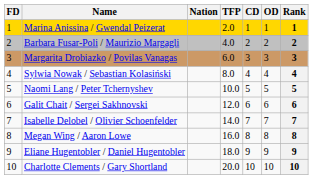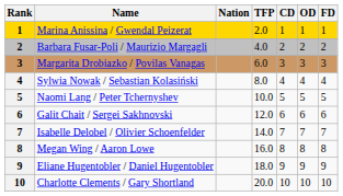 <table class="wikitable">
 <tr>
-<th>FD</th>
+<th>Rank</th>
 <th>Name</th>
 <th>Nation</th>
 <th>TFP</th>
 <th>CD</th>
 <th>OD</th>
-<th>Rank</th>
+<th>FD</th>
 </tr>
 <tr bgcolor="gold">
-<td>1</td>
+<td align="center"><strong>1</strong></td>
 <td><a href='#'>Marina Anissina</a> / <a href='#'>Gwendal Peizerat</a></td>
 <td></td>
 <td>2.0</td>
 <td>1</td>
 <td>1</td>
-<td align="center"><strong>1</strong></td>
+<td>1</td>
 </tr>
 <tr bgcolor="silver">
-<td>2</td>
+<td align="center"><strong>2</strong></td>
 <td><a href='#'>Barbara Fusar-Poli</a> / <a href='#'>Maurizio Margagli</a></td>
 <td></td>
 <td>4.0</td>
 <td>2</td>
 <td>2</td>
-<td align="center"><strong>2</strong></td>
+<td>2</td>
 </tr>
 <tr bgcolor="cc9966">
-<td>3</td>
+<td align="center"><strong>3</strong></td>
 <td><a href='#'>Margarita Drobiazko</a> / <a href='#'>Povilas Vanagas</a></td>
 <td></td>
 <td>6.0</td>
 <td>3</td>
 <td>3</td>
-<td align="center"><strong>3</strong></td>
+<td>3</td>
 </tr>
 <tr>
-<td>4</td>
+<th>4</th>
 <td><a href='#'>Sylwia Nowak</a> / <a href='#'>Sebastian Kolasiński</a></td>
 <td></td>
 <td>8.0</td>
 <td>4</td>
 <td>4</td>
-<th>4</th>
+<td>4</td>
 </tr>
 <tr>
-<td>5</td>
+<th>5</th>
 <td><a href='#'>Naomi Lang</a> / <a href='#'>Peter Tchernyshev</a></td>
 <td></td>
 <td>10.0</td>
 <td>5</td>
 <td>5</td>
-<th>5</th>
+<td>5</td>
 </tr>
 <tr>
-<td>6</td>
+<th>6</th>
 <td><a href='#'>Galit Chait</a> / <a href='#'>Sergei Sakhnovski</a></td>
 <td></td>
 <td>12.0</td>
 <td>6</td>
 <td>6</td>
-<th>6</th>
+<td>6</td>
 </tr>
 <tr>
-<td>7</td>
+<th>7</th>
 <td><a href='#'>Isabelle Delobel</a> / <a href='#'>Olivier Schoenfelder</a></td>
 <td></td>
 <td>14.0</td>
 <td>7</td>
 <td>7</td>
-<th>7</th>
+<td>7</td>
 </tr>
 <tr>
-<td>8</td>
+<th>8</th>
 <td><a href='#'>Megan Wing</a> / <a href='#'>Aaron Lowe</a></td>
 <td></td>
 <td>16.0</td>
 <td>8</td>
 <td>8</td>
-<th>8</th>
+<td>8</td>
 </tr>
 <tr>
-<td>9</td>
+<th>9</th>
 <td><a href='#'>Eliane Hugentobler</a> / <a href='#'>Daniel Hugentobler</a></td>
 <td></td>
 <td>18.0</td>
 <td>9</td>
 <td>9</td>
-<th>9</th>
+<td>9</td>
 </tr>
 <tr>
-<td>10</td>
+<th>10</th>
 <td><a href='#'>Charlotte Clements</a> / <a href='#'>Gary Shortland</a></td>
 <td></td>
 <td>20.0</td>
 <td>10</td>
 <td>10</td>
-<th>10</th>
+<td>10</td>
 </tr>
 </table>
